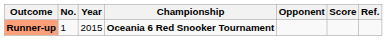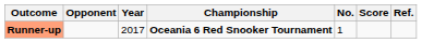 <table class="wikitable">
 <tr>
 <th>Outcome</th>
-<th>No.</th>
+<th>Opponent</th>
 <th>Year</th>
 <th>Championship</th>
-<th>Opponent</th>
+<th>No.</th>
 <th>Score</th>
 <th>Ref.</th>
 </tr>
 <tr>
 <th scope="row" style="background:#ffa07a;">Runner-up</th>
+<td></td>
+<td>2017</td>
+<td><strong>Oceania 6 Red Snooker Tournament</strong></td>
 <td>1</td>
-<td>2015</td>
-<td><strong>Oceania 6 Red Snooker Tournament</strong></td>
-<td></td>
 <td></td>
 <td></td>
 </tr>
 </table>
